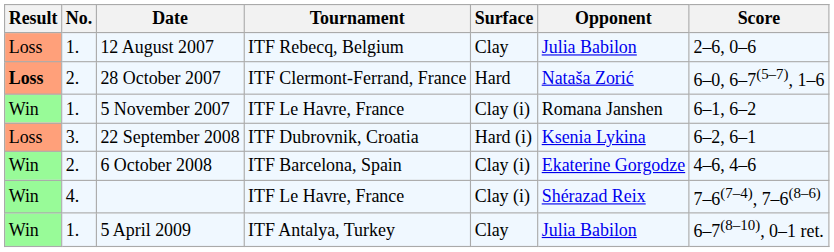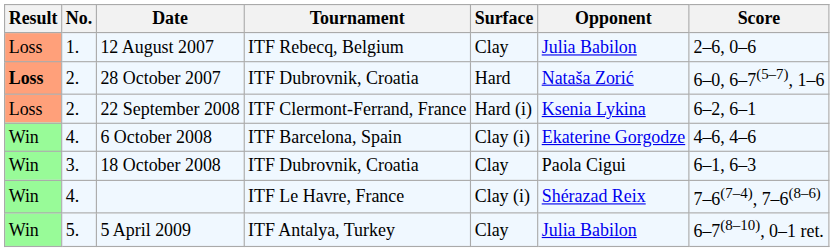 <table class="sortable wikitable">
 <tr>
 <th>Result</th>
 <th>No.</th>
 <th>Date</th>
 <th>Tournament</th>
 <th>Surface</th>
 <th>Opponent</th>
 <th class="unsortable">Score</th>
 </tr>
 <tr style="background:#f0f8ff;">
 <td style="background:#ffa07a;">Loss</td>
 <td>1.</td>
 <td>12 August 2007</td>
 <td>ITF Rebecq, Belgium</td>
 <td>Clay</td>
 <td> <a href='#'>Julia Babilon</a></td>
 <td>2–6, 0–6</td>
 </tr>
 <tr style="background:#f0f8ff;">
 <td style="background:#ffa07a;"><strong>Loss</strong></td>
 <td>2.</td>
 <td>28 October 2007</td>
-<td>ITF Clermont-Ferrand, France</td>
+<td>ITF Dubrovnik, Croatia</td>
 <td>Hard</td>
 <td> <a href='#'>Nataša Zorić</a></td>
 <td>6–0, 6–7<sup>(5–7)</sup>, 1–6</td>
 </tr>
 <tr style="background:#f0f8ff;">
-<td style="background:#98fb98;">Win</td>
-<td>1.</td>
-<td>5 November 2007</td>
-<td>ITF Le Havre, France</td>
-<td>Clay (i)</td>
-<td> Romana Janshen</td>
-<td>6–1, 6–2</td>
-</tr>
-<tr style="background:#f0f8ff;">
 <td style="background:#ffa07a;">Loss</td>
-<td>3.</td>
+<td>2.</td>
 <td>22 September 2008</td>
-<td>ITF Dubrovnik, Croatia</td>
+<td>ITF Clermont-Ferrand, France</td>
 <td>Hard (i)</td>
 <td> <a href='#'>Ksenia Lykina</a></td>
 <td>6–2, 6–1</td>
 </tr>
 <tr style="background:#f0f8ff;">
 <td style="background:#98fb98;">Win</td>
-<td>2.</td>
+<td>4.</td>
 <td>6 October 2008</td>
 <td>ITF Barcelona, Spain</td>
 <td>Clay (i)</td>
 <td> <a href='#'>Ekaterine Gorgodze</a></td>
 <td>4–6, 4–6</td>
+</tr>
+<tr style="background:#f0f8ff;">
+<td style="background:#98fb98;">Win</td>
+<td>3.</td>
+<td>18 October 2008</td>
+<td>ITF Dubrovnik, Croatia</td>
+<td>Clay</td>
+<td> Paola Cigui</td>
+<td>6–1, 6–3</td>
 </tr>
 <tr style="background:#f0f8ff;">
 <td style="background:#98fb98;">Win</td>
 <td>4.</td>
 <td></td>
 <td>ITF Le Havre, France</td>
 <td>Clay (i)</td>
 <td> <a href='#'>Shérazad Reix</a></td>
 <td>7–6<sup>(7–4)</sup>, 7–6<sup>(8–6)</sup></td>
 </tr>
 <tr style="background:#f0f8ff;">
 <td style="background:#98fb98;">Win</td>
-<td>1.</td>
+<td>5.</td>
 <td>5 April 2009</td>
 <td>ITF Antalya, Turkey</td>
 <td>Clay</td>
 <td> <a href='#'>Julia Babilon</a></td>
 <td>6–7<sup>(8–10)</sup>, 0–1 ret.</td>
 </tr>
 </table>
